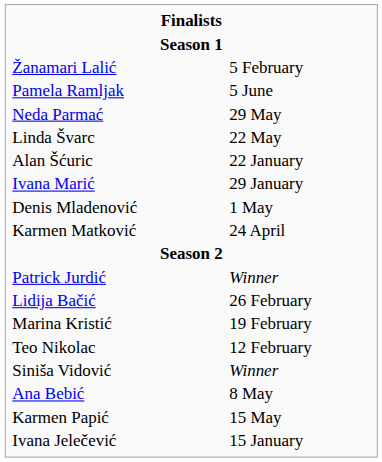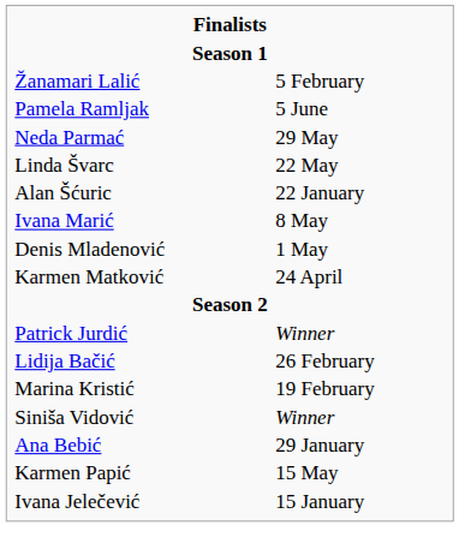 <table class="infobox" style="width:22em">
 <tr>
 <th colspan=2>Finalists </th>
 </tr>
 <tr>
 <th colspan=2>Season 1 </th>
 </tr>
 <tr>
 <td><a href='#'>Žanamari Lalić</a></td>
 <td>5 February</td>
 </tr>
 <tr>
 <td><a href='#'>Pamela Ramljak</a></td>
 <td>5 June</td>
 </tr>
 <tr>
 <td><a href='#'>Neda Parmać</a></td>
 <td>29 May</td>
 </tr>
 <tr>
 <td>Linda Švarc</td>
 <td>22 May</td>
 </tr>
 <tr>
 <td>Alan Šćuric</td>
 <td>22 January</td>
 </tr>
 <tr>
 <td><a href='#'>Ivana Marić</a></td>
-<td>29 January</td>
+<td>8 May</td>
 </tr>
 <tr>
 <td>Denis Mladenović</td>
 <td>1 May</td>
 </tr>
 <tr>
 <td>Karmen Matković</td>
 <td>24 April</td>
 </tr>
 <tr>
 <th colspan=2>Season 2 </th>
 </tr>
 <tr>
 <td><a href='#'>Patrick Jurdić</a></td>
 <td><em>Winner</em></td>
 </tr>
 <tr>
 <td><a href='#'>Lidija Bačić</a></td>
 <td>26 February</td>
 </tr>
 <tr>
 <td>Marina Kristić</td>
 <td>19 February</td>
 </tr>
 <tr>
-<td>Teo Nikolac</td>
-<td>12 February</td>
-</tr>
-<tr>
 <td>Siniša Vidović</td>
 <td><em>Winner</em></td>
 </tr>
 <tr>
 <td><a href='#'>Ana Bebić</a></td>
-<td>8 May</td>
+<td>29 January</td>
 </tr>
 <tr>
 <td>Karmen Papić</td>
 <td>15 May</td>
 </tr>
 <tr>
 <td>Ivana Jelečević</td>
 <td>15 January</td>
 </tr>
 </table>
